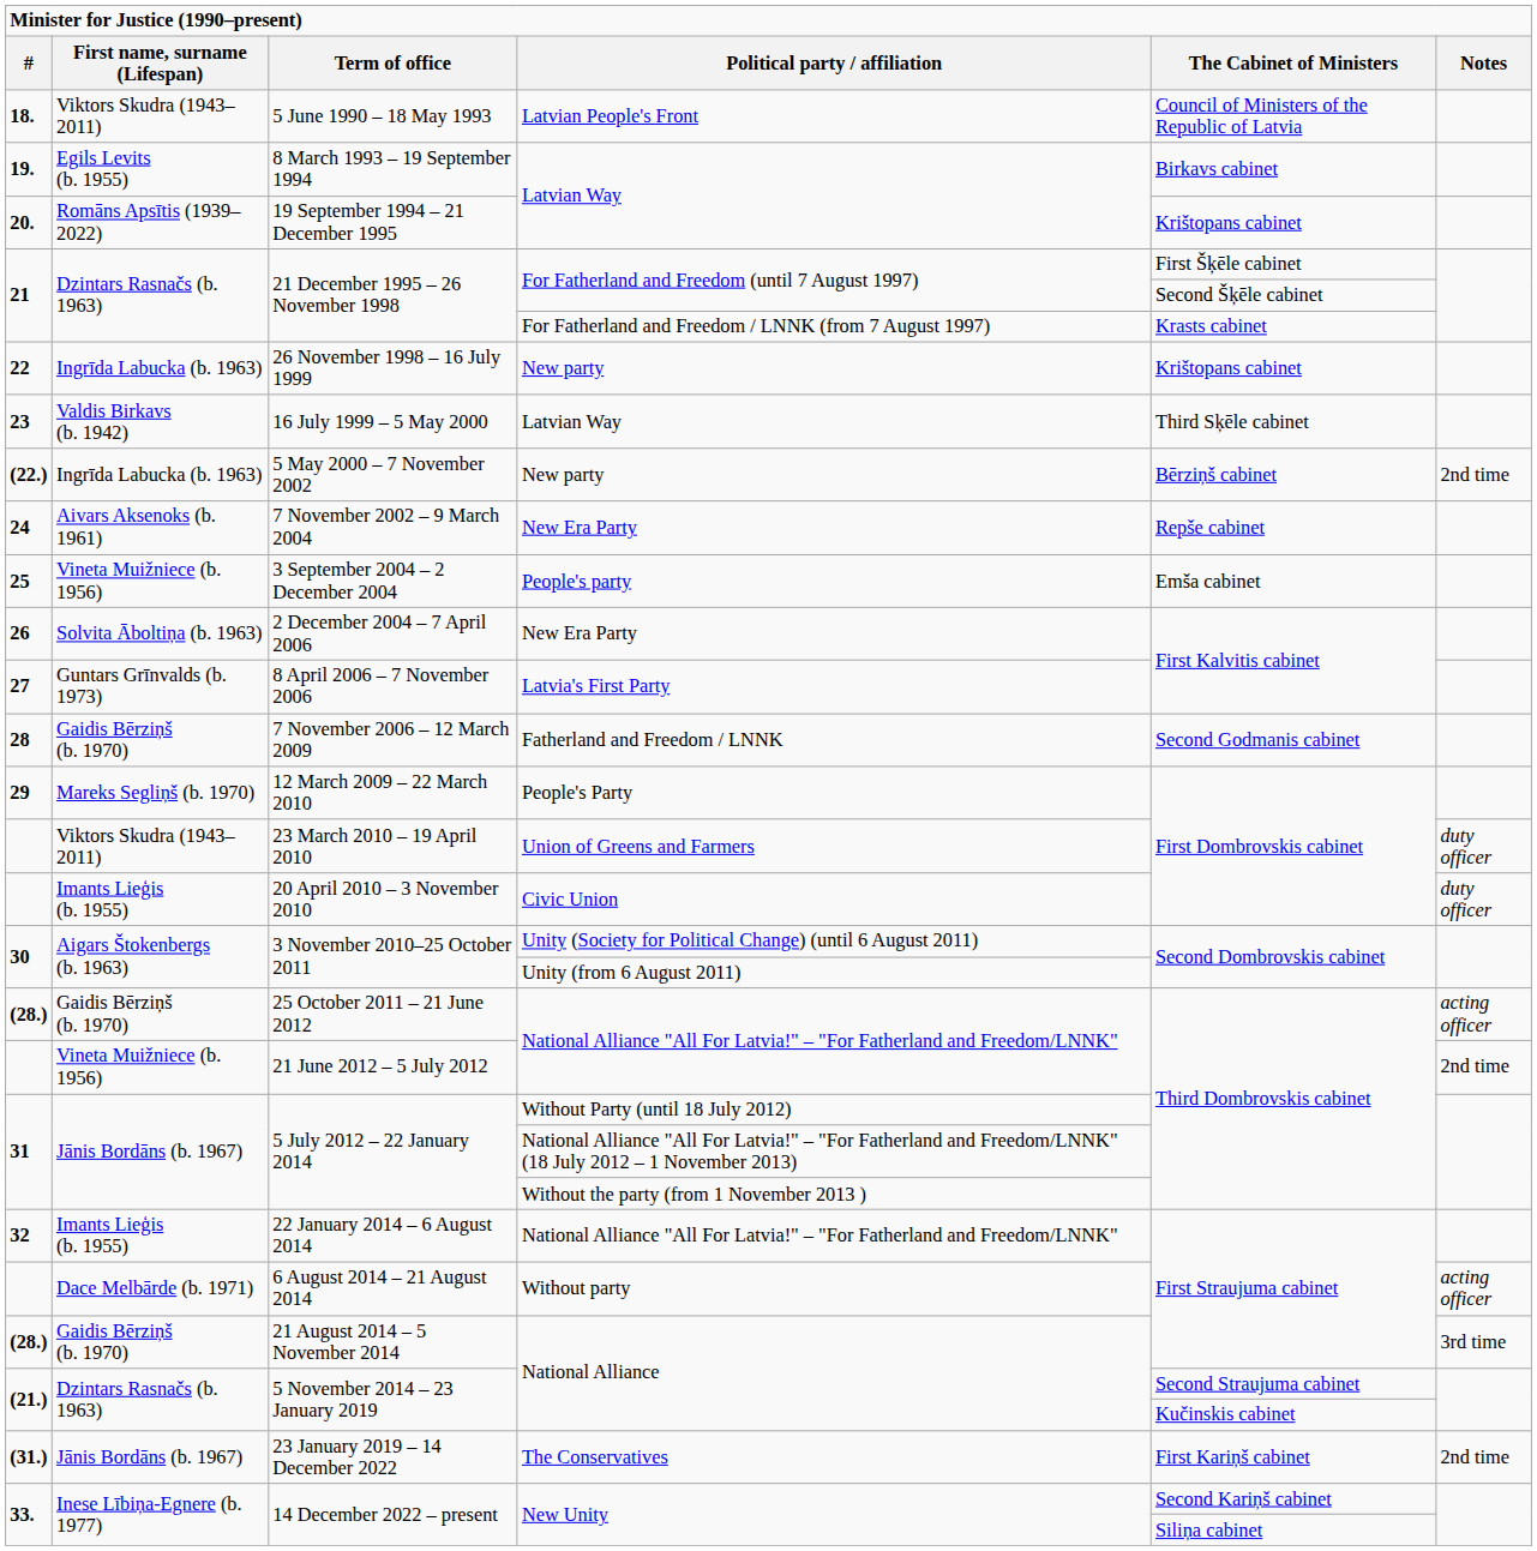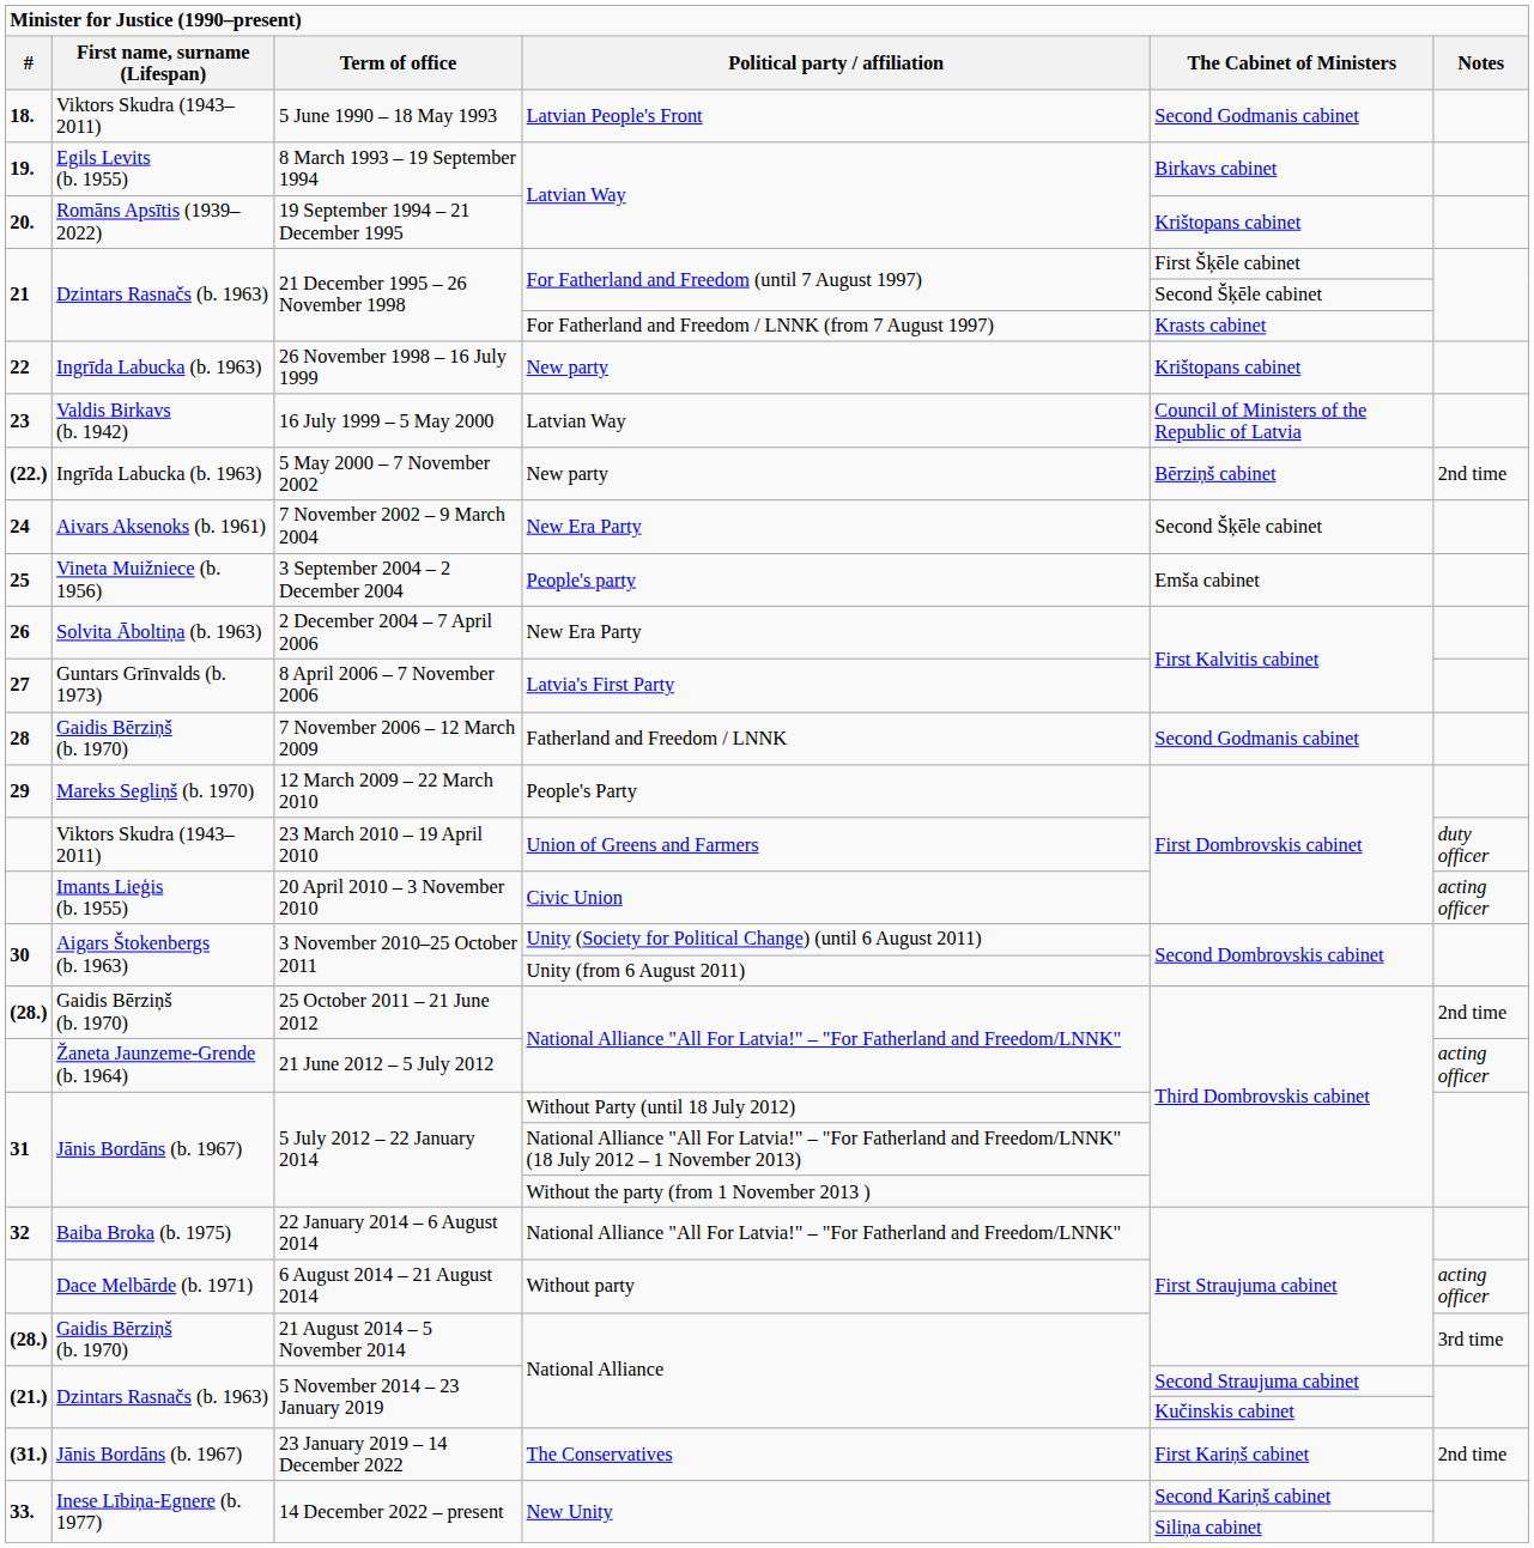 <table class="wikitable">
 <tr>
 <td colspan="7"><strong>Minister for Justice (1990–present)</strong></td>
 </tr>
 <tr>
 <th><strong>#</strong></th>
 <th><strong>First name, surname (Lifespan)</strong></th>
 <th><strong>Term of office</strong></th>
 <th><strong>Political party / affiliation</strong></th>
 <th><strong>The Cabinet of Ministers</strong></th>
 <th><strong>Notes</strong></th>
 </tr>
 <tr>
 <td><strong>18.</strong></td>
 <td>Viktors Skudra (1943–2011)</td>
 <td>5 June 1990 – 18 May 1993</td>
 <td><a href='#'>Latvian People's Front</a></td>
-<td><a href='#'>Council of Ministers of the Republic of Latvia</a></td>
+<td><a href='#'>Second Godmanis cabinet</a></td>
 <td></td>
 </tr>
 <tr>
 <td><strong>19.</strong></td>
 <td><a href='#'>Egils Levits</a><br>(b. 1955)</td>
 <td>8 March 1993 – 19 September 1994</td>
 <td rowspan="2"><a href='#'>Latvian Way</a></td>
 <td><a href='#'>Birkavs cabinet</a></td>
 <td></td>
 </tr>
 <tr>
 <td><strong>20.</strong></td>
 <td><a href='#'>Romāns Apsītis</a> (1939–2022)</td>
 <td>19 September 1994 – 21 December 1995</td>
 <td><a href='#'>Krištopans cabinet</a></td>
 <td></td>
 </tr>
 <tr>
 <td rowspan="3"><strong>21</strong></td>
 <td rowspan="3"><a href='#'>Dzintars Rasnačs</a> (b. 1963)</td>
 <td rowspan="3">21 December 1995 – 26 November 1998</td>
 <td rowspan="2"><a href='#'>For Fatherland and Freedom</a> (until 7 August 1997)</td>
 <td>First Šķēle cabinet</td>
 <td rowspan="3"></td>
 </tr>
 <tr>
 <td>Second Šķēle cabinet</td>
 </tr>
 <tr>
 <td>For Fatherland and Freedom / LNNK (from 7 August 1997)</td>
 <td><a href='#'>Krasts cabinet</a></td>
 </tr>
 <tr>
 <td><strong>22</strong></td>
 <td><a href='#'>Ingrīda Labucka</a> (b. 1963)</td>
 <td>26 November 1998 – 16 July 1999</td>
 <td><a href='#'>New party</a></td>
 <td><a href='#'>Krištopans cabinet</a></td>
 <td></td>
 </tr>
 <tr>
 <td><strong>23</strong></td>
 <td><a href='#'>Valdis Birkavs</a><br>(b. 1942)</td>
 <td>16 July 1999 – 5 May 2000</td>
 <td>Latvian Way</td>
-<td>Third Sķēle cabinet</td>
+<td><a href='#'>Council of Ministers of the Republic of Latvia</a></td>
 <td></td>
 </tr>
 <tr>
 <td><strong>(22.)</strong></td>
 <td>Ingrīda Labucka (b. 1963)</td>
 <td>5 May 2000 – 7 November 2002</td>
 <td>New party</td>
 <td><a href='#'>Bērziņš cabinet</a></td>
 <td>2nd time</td>
 </tr>
 <tr>
 <td><strong>24</strong></td>
 <td><a href='#'>Aivars Aksenoks</a> (b. 1961)</td>
 <td>7 November 2002 – 9 March 2004</td>
 <td><a href='#'>New Era Party</a></td>
-<td><a href='#'>Repše cabinet</a></td>
+<td>Second Šķēle cabinet</td>
 <td></td>
 </tr>
 <tr>
 <td><strong>25</strong></td>
 <td><a href='#'>Vineta Muižniece</a> (b. 1956)</td>
 <td>3 September 2004 – 2 December 2004</td>
 <td><a href='#'>People's party</a></td>
 <td>Emša cabinet</td>
 <td></td>
 </tr>
 <tr>
 <td><strong>26</strong></td>
 <td><a href='#'>Solvita Āboltiņa</a> (b. 1963)</td>
 <td>2 December 2004 – 7 April 2006</td>
 <td>New Era Party</td>
 <td rowspan="2"><a href='#'>First Kalvitis cabinet</a></td>
 <td></td>
 </tr>
 <tr>
 <td><strong>27</strong></td>
 <td>Guntars Grīnvalds (b. 1973)</td>
 <td>8 April 2006 – 7 November 2006</td>
 <td><a href='#'>Latvia's First Party</a></td>
 <td></td>
 </tr>
 <tr>
 <td><strong>28</strong></td>
 <td><a href='#'>Gaidis Bērziņš</a><br>(b. 1970)</td>
 <td>7 November 2006 – 12 March 2009</td>
 <td>Fatherland and Freedom / LNNK</td>
 <td><a href='#'>Second Godmanis cabinet</a></td>
 <td></td>
 </tr>
 <tr>
 <td><strong>29</strong></td>
 <td><a href='#'>Mareks Segliņš</a> (b. 1970)</td>
 <td>12 March 2009 – 22 March 2010</td>
 <td>People's Party</td>
 <td rowspan="3"><a href='#'>First Dombrovskis cabinet</a></td>
 <td></td>
 </tr>
 <tr>
 <td></td>
 <td>Viktors Skudra (1943–2011)</td>
 <td>23 March 2010 – 19 April 2010</td>
 <td><a href='#'>Union of Greens and Farmers</a></td>
 <td><em>duty officer</em></td>
 </tr>
 <tr>
 <td></td>
 <td><a href='#'>Imants Lieģis</a><br>(b. 1955)</td>
 <td>20 April 2010 – 3 November 2010</td>
 <td><a href='#'>Civic Union</a></td>
-<td><em>duty officer</em></td>
+<td><em>acting officer</em></td>
 </tr>
 <tr>
 <td rowspan="2"><strong>30</strong></td>
 <td rowspan="2"><a href='#'>Aigars Štokenbergs</a><br>(b. 1963)</td>
 <td rowspan="2">3 November 2010–25 October 2011</td>
 <td><a href='#'>Unity</a> (<a href='#'>Society for Political Change</a>) (until 6 August 2011)</td>
 <td rowspan="2"><a href='#'>Second Dombrovskis cabinet</a></td>
 <td rowspan="2"></td>
 </tr>
 <tr>
 <td>Unity (from 6 August 2011)</td>
 </tr>
 <tr>
 <td><strong>(28.)</strong></td>
 <td>Gaidis Bērziņš<br>(b. 1970)</td>
 <td>25 October 2011 – 21 June 2012</td>
 <td rowspan="2"><a href='#'>National Alliance "All For Latvia!" – "For Fatherland and Freedom/LNNK"</a></td>
 <td rowspan="5"><a href='#'>Third Dombrovskis cabinet</a></td>
-<td><em>acting officer</em></td>
+<td>2nd time</td>
 </tr>
 <tr>
 <td></td>
-<td><a href='#'>Vineta Muižniece</a> (b. 1956)</td>
+<td><a href='#'>Žaneta Jaunzeme-Grende</a> (b. 1964)</td>
 <td>21 June 2012 – 5 July 2012</td>
-<td>2nd time</td>
+<td><em>acting officer</em></td>
 </tr>
 <tr>
 <td rowspan="3"><strong>31</strong></td>
 <td rowspan="3"><a href='#'>Jānis Bordāns</a> (b. 1967)</td>
 <td rowspan="3">5 July 2012 – 22 January 2014</td>
 <td>Without Party (until 18 July 2012)</td>
 <td rowspan="3"></td>
 </tr>
 <tr>
 <td>National Alliance "All For Latvia!" – "For Fatherland and Freedom/LNNK" (18 July 2012 – 1 November 2013)</td>
 </tr>
 <tr>
 <td>Without the party (from 1 November 2013 )</td>
 </tr>
 <tr>
 <td><strong>32</strong></td>
-<td><a href='#'>Imants Lieģis</a><br>(b. 1955)</td>
+<td><a href='#'>Baiba Broka</a> (b. 1975)</td>
 <td>22 January 2014 – 6 August 2014</td>
 <td>National Alliance "All For Latvia!" – "For Fatherland and Freedom/LNNK"</td>
 <td rowspan="3"><a href='#'>First Straujuma cabinet</a></td>
 <td></td>
 </tr>
 <tr>
 <td></td>
 <td><a href='#'>Dace Melbārde</a> (b. 1971)</td>
 <td>6 August 2014 – 21 August 2014</td>
 <td>Without party</td>
 <td><em>acting officer</em></td>
 </tr>
 <tr>
 <td><strong>(28.)</strong></td>
 <td><a href='#'>Gaidis Bērziņš</a><br>(b. 1970)</td>
 <td>21 August 2014 – 5 November 2014</td>
 <td rowspan="3">National Alliance</td>
 <td>3rd time</td>
 </tr>
 <tr>
 <td rowspan="2"><strong>(21.)</strong></td>
 <td rowspan="2"><a href='#'>Dzintars Rasnačs</a> (b. 1963)</td>
 <td rowspan="2">5 November 2014 – 23 January 2019</td>
 <td><a href='#'>Second Straujuma cabinet</a></td>
 <td rowspan="2"></td>
 </tr>
 <tr>
 <td><a href='#'>Kučinskis cabinet</a></td>
 </tr>
 <tr>
 <td><strong>(31.)</strong></td>
 <td><a href='#'>Jānis Bordāns</a> (b. 1967)</td>
 <td>23 January 2019 – 14 December 2022</td>
 <td><a href='#'>The Conservatives</a></td>
 <td><a href='#'>First Kariņš cabinet</a></td>
 <td>2nd time</td>
 </tr>
 <tr>
 <td rowspan="2"><strong>33.</strong></td>
 <td rowspan="2"><a href='#'>Inese Lībiņa-Egnere</a> (b. 1977)</td>
 <td rowspan="2">14 December 2022 – present</td>
 <td rowspan="2"><a href='#'>New Unity</a></td>
 <td><a href='#'>Second Kariņš cabinet</a></td>
 <td rowspan="2"></td>
 </tr>
 <tr>
 <td><a href='#'>Siliņa cabinet</a></td>
 </tr>
 </table>
